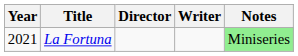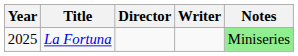 <table class= "wikitable">
 <tr>
 <th>Year</th>
 <th>Title</th>
 <th>Director</th>
 <th>Writer</th>
 <th>Notes</th>
 </tr>
 <tr>
-<td>2021</td>
+<td>2025</td>
 <td><a href='#'><em>La Fortuna</em></a></td>
 <td></td>
 <td></td>
 <td style="background: lightgreen;">Miniseries</td>
 </tr>
 </table>
